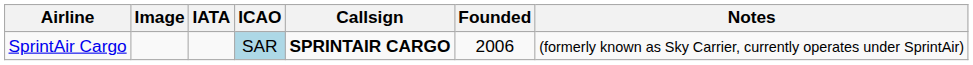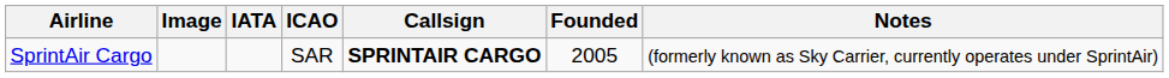 <table class="wikitable sortable" border="1" style="text-align: center">
 <tr>
 <th>Airline</th>
 <th>Image</th>
 <th>IATA</th>
 <th>ICAO</th>
 <th>Callsign</th>
 <th>Founded</th>
 <th>Notes</th>
 </tr>
 <tr>
 <td><a href='#'>SprintAir Cargo</a></td>
 <td></td>
 <td></td>
-<td style="background: lightblue;">SAR</td>
+<td>SAR</td>
 <td><strong>SPRINTAIR CARGO</strong></td>
-<td>2006</td>
+<td>2005</td>
 <td><small>(formerly known as Sky Carrier, currently operates under SprintAir)</small></td>
 </tr>
 </table>
